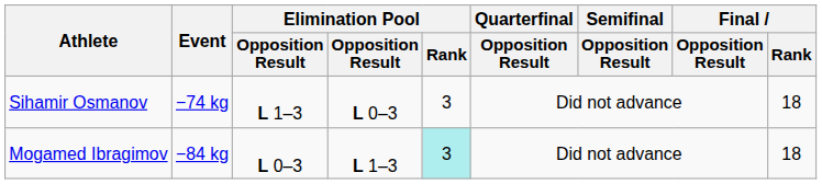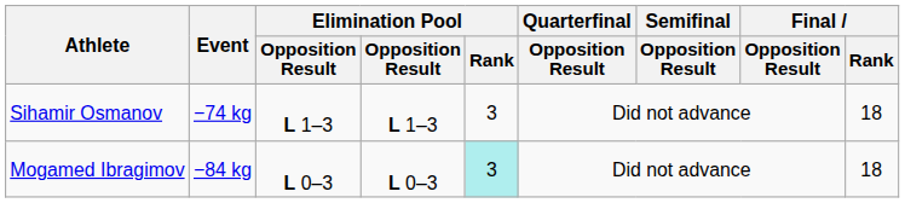 <table class="wikitable" style="font-size:90%">
 <tr>
 <th rowspan="2">Athlete</th>
 <th rowspan="2">Event</th>
 <th colspan=3>Elimination Pool</th>
 <th>Quarterfinal</th>
 <th>Semifinal</th>
 <th colspan=2>Final / </th>
 </tr>
 <tr style="font-size: 95%">
 <th>Opposition<br>Result</th>
 <th>Opposition<br>Result</th>
 <th>Rank</th>
 <th>Opposition<br>Result</th>
 <th>Opposition<br>Result</th>
 <th>Opposition<br>Result</th>
 <th>Rank</th>
 </tr>
 <tr align=center>
 <td align=left><a href='#'>Sihamir Osmanov</a></td>
 <td align=left><a href='#'>−74 kg</a></td>
 <td><br><strong>L</strong> 1–3 <sup></sup></td>
-<td><br><strong>L</strong> 0–3 <sup></sup></td>
+<td><br><strong>L</strong> 1–3 <sup></sup></td>
 <td>3</td>
 <td colspan=3>Did not advance</td>
 <td>18</td>
 </tr>
 <tr align=center>
 <td align=left><a href='#'>Mogamed Ibragimov</a></td>
 <td align=left><a href='#'>−84 kg</a></td>
 <td><br><strong>L</strong> 0–3 <sup></sup></td>
-<td><br><strong>L</strong> 1–3 <sup></sup></td>
+<td><br><strong>L</strong> 0–3 <sup></sup></td>
 <td style="background: paleturquoise;">3</td>
 <td colspan=3>Did not advance</td>
 <td>18</td>
 </tr>
 </table>
